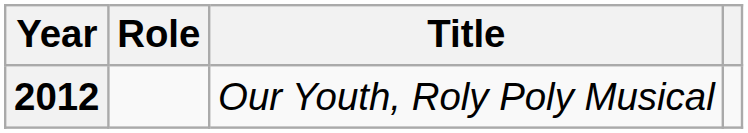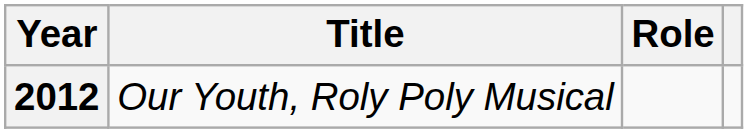 <table class="wikitable plainrowheaders">
 <tr>
 <th scope="col">Year</th>
+<th scope="col">Title</th>
 <th scope="col">Role</th>
-<th scope="col">Title</th>
 <th scope="col" class="unsortable"></th>
 </tr>
 <tr>
 <th scope="row">2012</th>
+<td><em>Our Youth, Roly Poly Musical</em></td>
 <td></td>
-<td><em>Our Youth, Roly Poly Musical</em></td>
 <td style="text-align:center"></td>
 </tr>
 </table>
